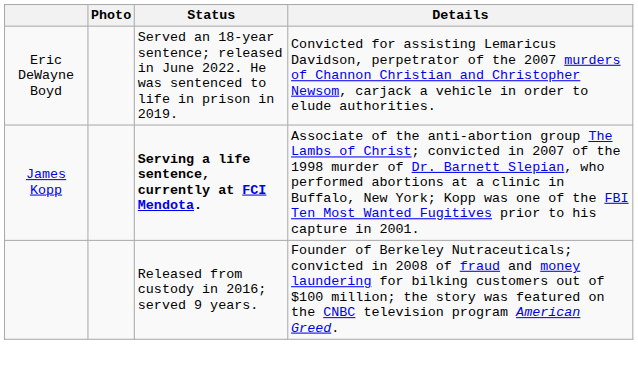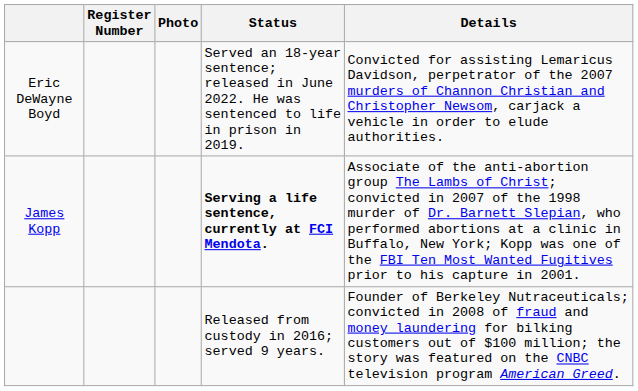 <table class="wikitable sortable">
 <tr>
 <th width="13%"></th>
+<th width="9%">Register Number</th>
 <th width="5%">Photo</th>
 <th width="24%">Status</th>
 <th width="54%">Details</th>
 </tr>
 <tr>
 <td style="text-align:center;">Eric DeWayne Boyd</td>
 <td style="text-align:center;"></td>
+<td style="text-align:center;"></td>
 <td>Served an 18-year sentence; released in June 2022. He was sentenced to life in prison in 2019.</td>
 <td>Convicted for assisting Lemaricus Davidson, perpetrator of the 2007 <a href='#'>murders of Channon Christian and Christopher Newsom</a>, carjack a vehicle in order to elude authorities.</td>
 </tr>
 <tr>
 <td style="text-align:center;"><a href='#'>James Kopp</a></td>
 <td style="text-align:center;"></td>
+<td style="text-align:center;"></td>
 <td><strong>Serving a life sentence, currently at <a href='#'>FCI Mendota</a>.</strong></td>
 <td>Associate of the anti-abortion group <a href='#'>The Lambs of Christ</a>; convicted in 2007 of the 1998 murder of <a href='#'>Dr. Barnett Slepian</a>, who performed abortions at a clinic in Buffalo, New York; Kopp was one of the <a href='#'>FBI Ten Most Wanted Fugitives</a> prior to his capture in 2001.</td>
 </tr>
 <tr>
+<td align="center"></td>
 <td align="center"></td>
 <td style="text-align:center;"></td>
 <td>Released from custody in 2016; served 9 years.</td>
 <td>Founder of Berkeley Nutraceuticals; convicted in 2008 of <a href='#'>fraud</a> and <a href='#'>money laundering</a> for bilking customers out of $100 million; the story was featured on the <a href='#'>CNBC</a> television program <em><a href='#'>American Greed</a></em>.</td>
 </tr>
 </table>
